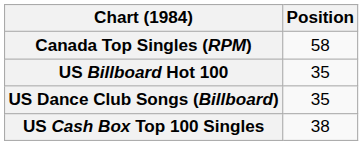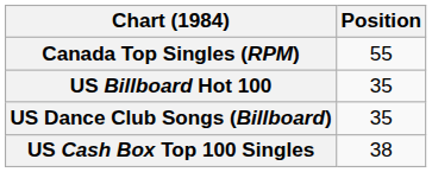 <table class="wikitable sortable plainrowheaders" style="text-align:center">
 <tr>
 <th scope="col">Chart (1984)</th>
 <th scope="col">Position</th>
 </tr>
 <tr>
 <th scope="row">Canada Top Singles (<em>RPM</em>)</th>
-<td>58</td>
+<td>55</td>
 </tr>
 <tr>
 <th scope="row">US <em>Billboard</em> Hot 100</th>
 <td>35</td>
 </tr>
 <tr>
 <th scope="row">US Dance Club Songs (<em>Billboard</em>)</th>
 <td>35</td>
 </tr>
 <tr>
 <th scope="row">US <em>Cash Box</em> Top 100 Singles</th>
 <td>38</td>
 </tr>
 </table>
